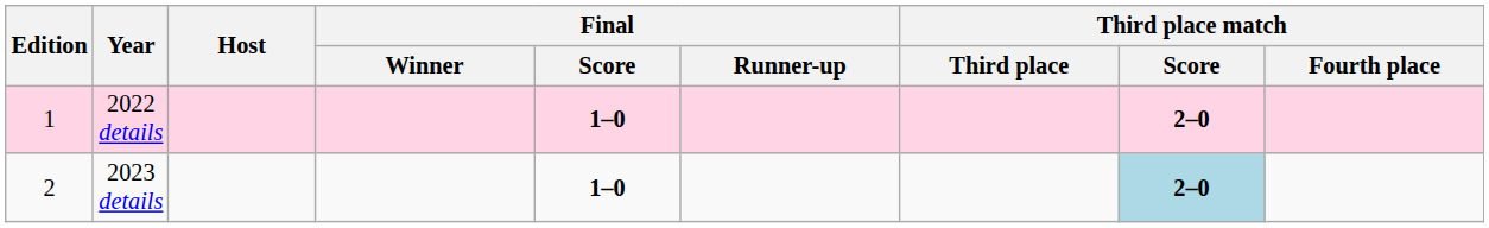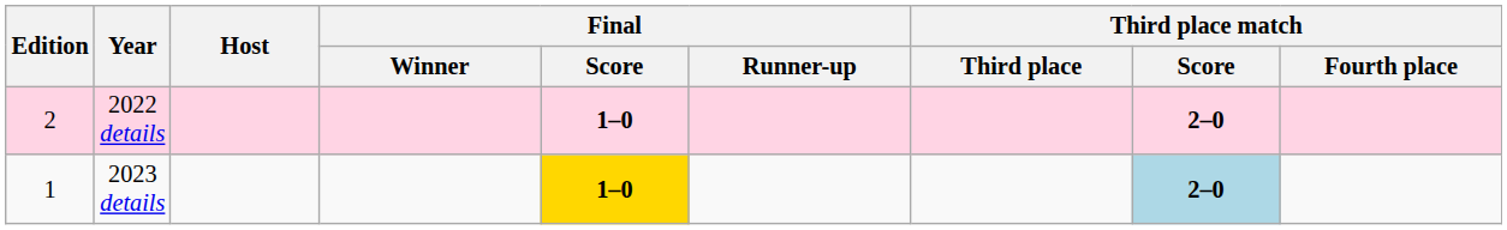 <table class="wikitable" style="font-size: 90%; text-align: center; width: 100%;">
 <tr>
 <th rowspan=2 width=3%>Edition</th>
 <th rowspan="2" width="5%">Year</th>
 <th rowspan="2" width="10%">Host</th>
 <th colspan="3">Final</th>
 <th colspan="3">Third place match</th>
 </tr>
 <tr>
 <th width="15%">Winner</th>
 <th width="10%">Score</th>
 <th width="15%">Runner-up</th>
 <th width="15%">Third place</th>
 <th width="10%">Score</th>
 <th width="15%">Fourth place</th>
 </tr>
 <tr style="background:#FFD4E4">
-<td>1</td>
+<td>2</td>
 <td>2022<br><em><a href='#'>details</a></em></td>
 <td align="left"></td>
 <td><strong></strong></td>
 <td><strong>1–0</strong></td>
 <td></td>
 <td></td>
 <td><strong>2–0</strong></td>
 <td></td>
 </tr>
 <tr>
-<td>2</td>
+<td>1</td>
 <td>2023<br><em><a href='#'>details</a></em></td>
 <td align="left"></td>
 <td><strong></strong></td>
-<td><strong>1–0</strong></td>
+<td style="background: gold;"><strong>1–0</strong></td>
 <td></td>
 <td></td>
 <td style="background: lightblue;"><strong>2–0</strong></td>
 <td></td>
 </tr>
 </table>
